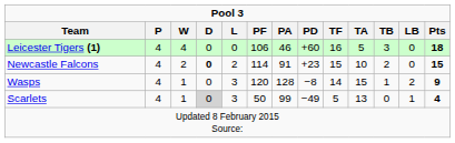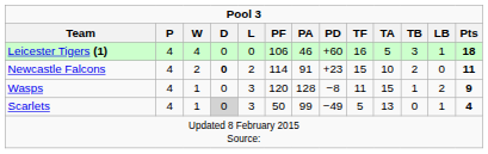 <table class="wikitable" style="text-align:center">
 <tr>
 <td colspan="13" cellpadding="0" cellspacing="0"><strong>Pool 3</strong></td>
 </tr>
 <tr>
 <th style="width:200px">Team</th>
 <th width="30">P</th>
 <th width="30">W</th>
 <th width="30">D</th>
 <th width="30">L</th>
 <th width="30">PF</th>
 <th width="30">PA</th>
 <th width="30">PD</th>
 <th width="30">TF</th>
 <th width="30">TA</th>
 <th width="30">TB</th>
 <th width="30">LB</th>
 <th width="30">Pts</th>
 </tr>
 <tr style="background:#cfc">
 <td align="left"> <a href='#'>Leicester Tigers</a> <strong>(1)</strong></td>
 <td>4</td>
 <td>4</td>
 <td>0</td>
 <td>0</td>
 <td>106</td>
 <td>46</td>
 <td>+60</td>
 <td>16</td>
 <td>5</td>
 <td>3</td>
-<td>0</td>
+<td>1</td>
 <td><strong>18</strong></td>
 </tr>
 <tr>
 <td align="left"> <a href='#'>Newcastle Falcons</a></td>
 <td>4</td>
 <td>2</td>
 <td><strong>0</strong></td>
 <td>2</td>
 <td>114</td>
 <td>91</td>
 <td>+23</td>
 <td>15</td>
 <td>10</td>
 <td>2</td>
 <td>0</td>
-<td><strong>15</strong></td>
+<td><strong>11</strong></td>
 </tr>
 <tr>
 <td align="left"> <a href='#'>Wasps</a></td>
 <td>4</td>
 <td>1</td>
 <td>0</td>
 <td>3</td>
 <td>120</td>
 <td>128</td>
 <td>−8</td>
-<td>14</td>
+<td>11</td>
 <td>15</td>
 <td>1</td>
 <td>2</td>
 <td><strong>9</strong></td>
 </tr>
 <tr>
 <td align="left"> <a href='#'>Scarlets</a></td>
 <td>4</td>
 <td>1</td>
 <td style="background: lightgrey;">0</td>
 <td>3</td>
 <td>50</td>
 <td>99</td>
 <td>−49</td>
 <td>5</td>
 <td>13</td>
 <td>0</td>
 <td>1</td>
 <td><strong>4</strong></td>
 </tr>
 <tr>
 <td colspan="13" style="border:0px"><small>Updated 8 February 2015<br>Source: </small></td>
 </tr>
 </table>
